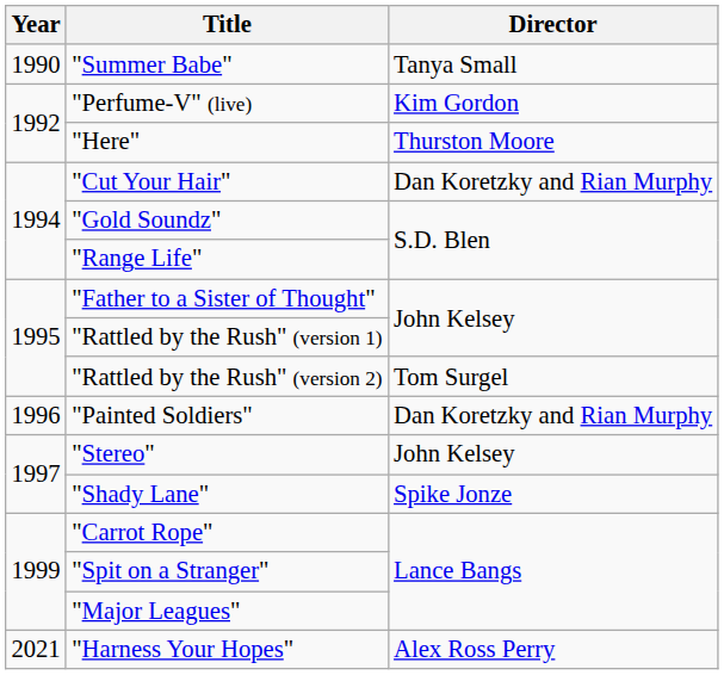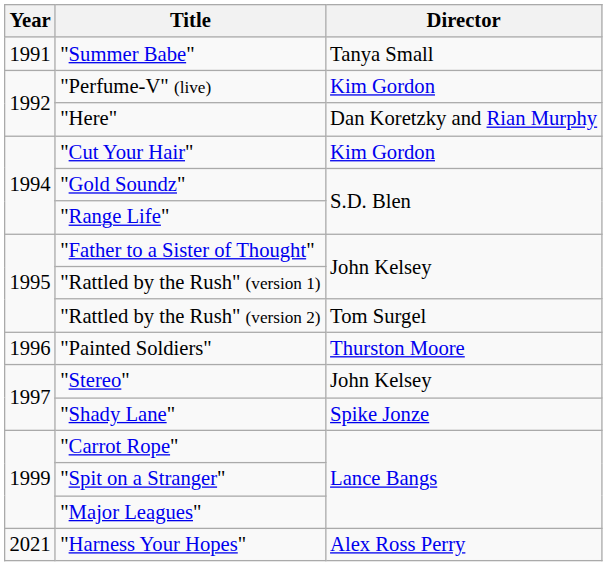 <table class="wikitable">
 <tr>
 <th>Year</th>
 <th>Title</th>
 <th>Director</th>
 </tr>
 <tr>
-<td>1990</td>
+<td>1991</td>
 <td>"<a href='#'>Summer Babe</a>"</td>
 <td>Tanya Small</td>
 </tr>
 <tr>
 <td rowspan="2">1992</td>
 <td>"Perfume-V" <small>(live)</small></td>
 <td><a href='#'>Kim Gordon</a></td>
 </tr>
 <tr>
 <td>"Here"</td>
-<td><a href='#'>Thurston Moore</a></td>
+<td>Dan Koretzky and <a href='#'>Rian Murphy</a></td>
 </tr>
 <tr>
 <td rowspan="3">1994</td>
 <td>"<a href='#'>Cut Your Hair</a>"</td>
-<td>Dan Koretzky and <a href='#'>Rian Murphy</a></td>
+<td><a href='#'>Kim Gordon</a></td>
 </tr>
 <tr>
 <td>"<a href='#'>Gold Soundz</a>"</td>
 <td rowspan="2">S.D. Blen</td>
 </tr>
 <tr>
 <td>"<a href='#'>Range Life</a>"</td>
 </tr>
 <tr>
 <td rowspan="3">1995</td>
 <td>"<a href='#'>Father to a Sister of Thought</a>"</td>
 <td rowspan="2">John Kelsey</td>
 </tr>
 <tr>
 <td>"Rattled by the Rush" <small>(version 1)</small></td>
 </tr>
 <tr>
 <td>"Rattled by the Rush" <small>(version 2)</small></td>
 <td>Tom Surgel</td>
 </tr>
 <tr>
 <td>1996</td>
 <td>"Painted Soldiers"</td>
-<td>Dan Koretzky and <a href='#'>Rian Murphy</a></td>
+<td><a href='#'>Thurston Moore</a></td>
 </tr>
 <tr>
 <td rowspan="2">1997</td>
 <td>"<a href='#'>Stereo</a>"</td>
 <td>John Kelsey</td>
 </tr>
 <tr>
 <td>"<a href='#'>Shady Lane</a>"</td>
 <td><a href='#'>Spike Jonze</a></td>
 </tr>
 <tr>
 <td rowspan="3">1999</td>
 <td>"<a href='#'>Carrot Rope</a>"</td>
 <td rowspan="3"><a href='#'>Lance Bangs</a></td>
 </tr>
 <tr>
 <td>"<a href='#'>Spit on a Stranger</a>"</td>
 </tr>
 <tr>
 <td>"<a href='#'>Major Leagues</a>"</td>
 </tr>
 <tr>
 <td>2021</td>
 <td>"<a href='#'>Harness Your Hopes</a>"</td>
 <td><a href='#'>Alex Ross Perry</a></td>
 </tr>
 </table>
